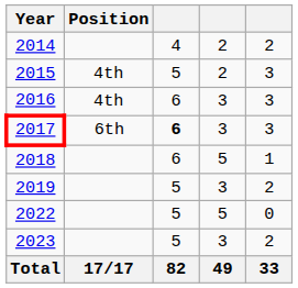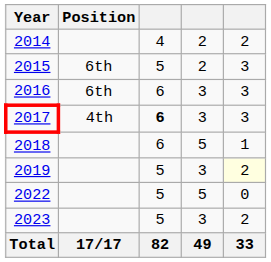 <table class="wikitable" style="text-align:center;">
 <tr>
 <th>Year</th>
 <th>Position</th>
 <th width=30></th>
 <th width=30></th>
 <th width=30></th>
 </tr>
 <tr>
 <td> <a href='#'>2014</a></td>
 <td></td>
 <td>4</td>
 <td>2</td>
 <td>2</td>
 </tr>
 <tr>
 <td> <a href='#'>2015</a></td>
-<td>4th</td>
+<td>6th</td>
 <td>5</td>
 <td>2</td>
 <td>3</td>
 </tr>
 <tr>
 <td> <a href='#'>2016</a></td>
-<td>4th</td>
+<td>6th</td>
 <td>6</td>
 <td>3</td>
 <td>3</td>
 </tr>
 <tr>
 <td style="border: 3px solid red"> <a href='#'>2017</a></td>
-<td>6th</td>
+<td>4th</td>
 <td><strong>6</strong></td>
 <td>3</td>
 <td>3</td>
 </tr>
 <tr>
 <td> <a href='#'>2018</a></td>
 <td></td>
 <td>6</td>
 <td>5</td>
 <td>1</td>
 </tr>
 <tr>
 <td> <a href='#'>2019</a></td>
 <td></td>
 <td>5</td>
 <td>3</td>
-<td>2</td>
+<td style="background: lightyellow;">2</td>
 </tr>
 <tr>
 <td> <a href='#'>2022</a></td>
 <td></td>
 <td>5</td>
 <td>5</td>
 <td>0</td>
 </tr>
 <tr>
 <td> <a href='#'>2023</a></td>
 <td></td>
 <td>5</td>
 <td>3</td>
 <td>2</td>
 </tr>
 <tr>
 <th>Total</th>
 <th>17/17</th>
 <th>82</th>
 <th>49</th>
 <th>33</th>
 </tr>
 </table>
